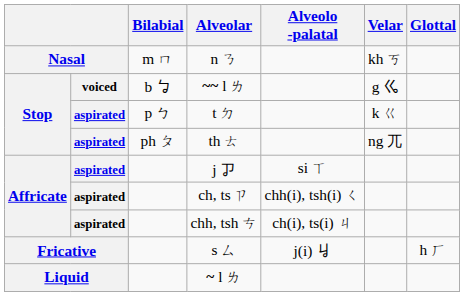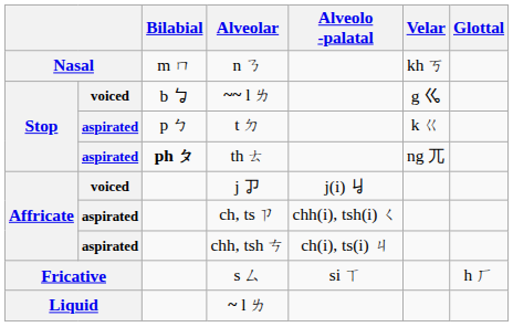 <table class="wikitable" style="text-align:center;">
 <tr>
 <th colspan="2"></th>
 <th><a href='#'>Bilabial</a></th>
 <th><a href='#'>Alveolar</a></th>
 <th><a href='#'>Alveolo<br>-palatal</a></th>
 <th><a href='#'>Velar</a></th>
 <th><a href='#'>Glottal</a></th>
 </tr>
 <tr>
 <th colspan="2"><a href='#'>Nasal</a></th>
 <td> m ㄇ</td>
 <td> n ㄋ</td>
 <td></td>
 <td> kh ㄎ</td>
 <td></td>
 </tr>
 <tr>
 <th rowspan="3"><a href='#'>Stop</a></th>
 <th><small>voiced</small></th>
 <td> b ㆠ</td>
 <td><strong>~</strong><strong>~</strong> l ㄌ</td>
 <td></td>
 <td> g ㆣ</td>
 <td></td>
 </tr>
 <tr>
 <th><small><a href='#'>aspirated</a></small></th>
 <td> p ㄅ</td>
 <td> t ㄉ</td>
 <td></td>
 <td> k ㄍ</td>
 <td></td>
 </tr>
 <tr>
 <th><small><a href='#'>aspirated</a></small></th>
-<td> ph ㄆ</td>
+<td><strong> ph ㄆ</strong></td>
 <td> th ㄊ</td>
 <td></td>
 <td> ng ㄫ</td>
 <td></td>
 </tr>
 <tr>
 <th rowspan="3"><a href='#'>Affricate</a></th>
-<th><small><a href='#'>aspirated</a></small></th>
+<th><small>voiced</small></th>
 <td></td>
 <td> j ㆡ</td>
-<td> si ㄒ</td>
+<td> j(i) ㆢ</td>
 <td></td>
 <td></td>
 </tr>
 <tr>
 <th><small>aspirated</small></th>
 <td></td>
 <td> ch, ts ㄗ</td>
 <td> chh(i), tsh(i) ㄑ</td>
 <td></td>
 <td></td>
 </tr>
 <tr>
 <th><small>aspirated</small></th>
 <td></td>
 <td> chh, tsh ㄘ</td>
 <td> ch(i), ts(i) ㄐ</td>
 <td></td>
 <td></td>
 </tr>
 <tr>
 <th colspan="2"><a href='#'>Fricative</a></th>
 <td></td>
 <td> s ㄙ</td>
-<td> j(i) ㆢ</td>
+<td> si ㄒ</td>
 <td></td>
 <td> h ㄏ</td>
 </tr>
 <tr>
 <th colspan="2"><a href='#'>Liquid</a></th>
 <td></td>
 <td><strong>~</strong> l ㄌ</td>
 <td></td>
 <td></td>
 <td></td>
 </tr>
 </table>
